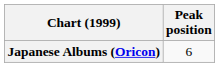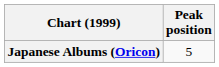 <table class="wikitable sortable plainrowheaders" style="text-align:center;">
 <tr>
 <th scope="col">Chart (1999)</th>
 <th scope="col">Peak<br>position</th>
 </tr>
 <tr>
 <th scope="row">Japanese Albums (<a href='#'>Oricon</a>)</th>
-<td>6</td>
+<td>5</td>
 </tr>
 </table>
